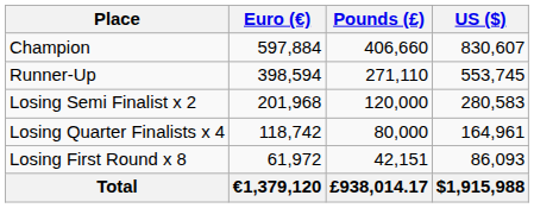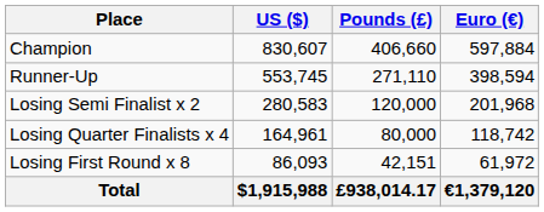 <table class="wikitable">
 <tr>
 <th>Place</th>
+<th><a href='#'>US ($)</a></th>
+<th><a href='#'>Pounds (£)</a></th>
 <th><a href='#'>Euro (€)</a></th>
-<th><a href='#'>Pounds (£)</a></th>
-<th><a href='#'>US ($)</a></th>
 </tr>
 <tr>
 <td>Champion</td>
+<td align=right>830,607</td>
+<td align=right>406,660</td>
 <td align=right>597,884</td>
-<td align=right>406,660</td>
-<td align=right>830,607</td>
 </tr>
 <tr>
 <td>Runner-Up</td>
+<td align=right>553,745</td>
+<td align=right>271,110</td>
 <td align=right>398,594</td>
-<td align=right>271,110</td>
-<td align=right>553,745</td>
 </tr>
 <tr>
 <td>Losing Semi Finalist x 2</td>
+<td align=right>280,583</td>
+<td align=right>120,000</td>
 <td align=right>201,968</td>
-<td align=right>120,000</td>
-<td align=right>280,583</td>
 </tr>
 <tr>
 <td>Losing Quarter Finalists x 4</td>
+<td align=right>164,961</td>
+<td align=right>80,000</td>
 <td align=right>118,742</td>
-<td align=right>80,000</td>
-<td align=right>164,961</td>
 </tr>
 <tr>
 <td>Losing First Round x 8</td>
+<td align=right>86,093</td>
+<td align=right>42,151</td>
 <td align=right>61,972</td>
-<td align=right>42,151</td>
-<td align=right>86,093</td>
 </tr>
 <tr>
 <th>Total</th>
+<th align=right>$1,915,988</th>
+<th>£938,014.17</th>
 <th>€1,379,120</th>
-<th>£938,014.17</th>
-<th align=right>$1,915,988</th>
 </tr>
 </table>
